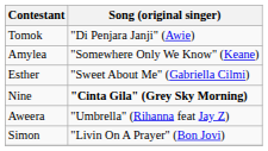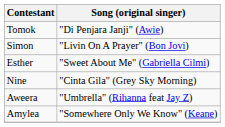 <table class="wikitable" style="font-size:90%;">
 <tr>
 <th>Contestant</th>
 <th>Song (original singer)</th>
 </tr>
 <tr>
 <td>Tomok</td>
 <td>"Di Penjara Janji" (<a href='#'>Awie</a>)</td>
 </tr>
 <tr>
-<td>Amylea</td>
-<td>"Somewhere Only We Know" (<a href='#'>Keane</a>)</td>
+<td>Simon</td>
+<td>"Livin On A Prayer" (<a href='#'>Bon Jovi</a>)</td>
 </tr>
 <tr>
 <td>Esther</td>
 <td>"Sweet About Me" (<a href='#'>Gabriella Cilmi</a>)</td>
 </tr>
 <tr>
 <td>Nine</td>
-<td><strong>"Cinta Gila" (Grey Sky Morning)</strong></td>
+<td>"Cinta Gila" (Grey Sky Morning)</td>
 </tr>
 <tr>
 <td>Aweera</td>
 <td>"Umbrella" (<a href='#'>Rihanna</a> feat <a href='#'>Jay Z</a>)</td>
 </tr>
 <tr>
-<td>Simon</td>
-<td>"Livin On A Prayer" (<a href='#'>Bon Jovi</a>)</td>
+<td>Amylea</td>
+<td>"Somewhere Only We Know" (<a href='#'>Keane</a>)</td>
 </tr>
 <tr>
 </tr>
 </table>
